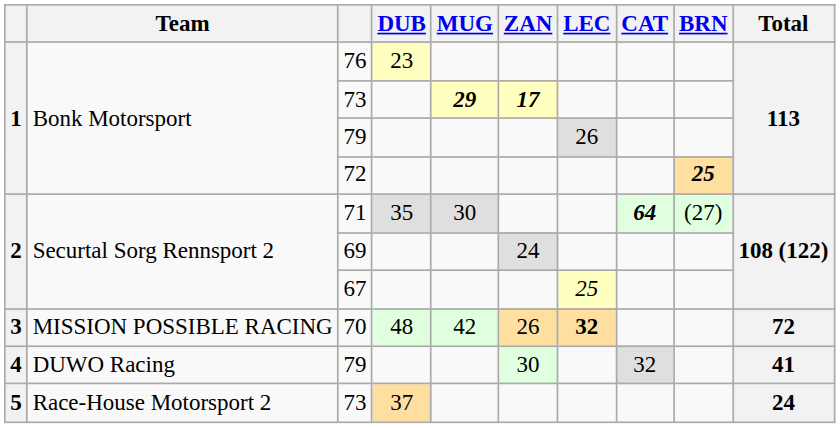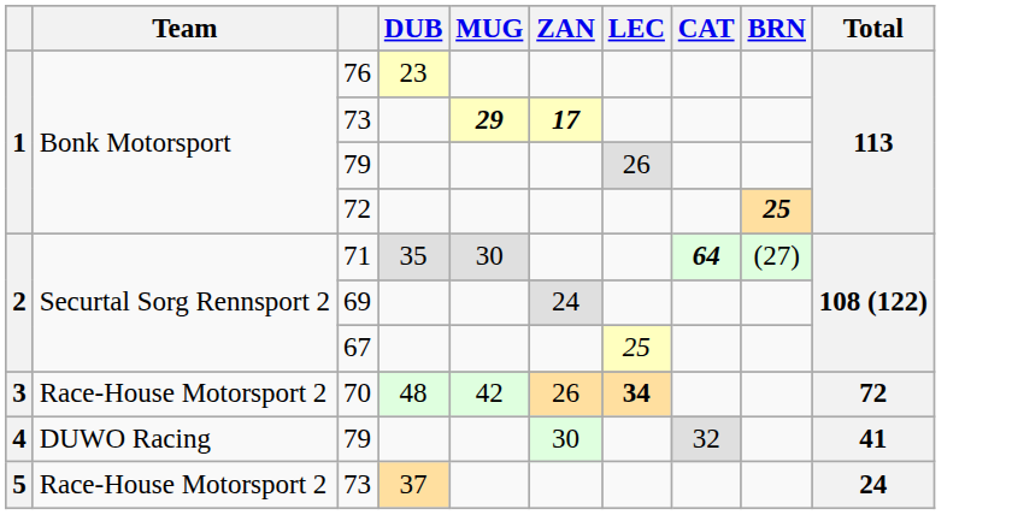 <table class="wikitable" style="font-size: 85%; text-align:center;">
 <tr>
 <th></th>
 <th>Team</th>
 <th></th>
 <th><a href='#'>DUB</a><br></th>
 <th><a href='#'>MUG</a><br></th>
 <th><a href='#'>ZAN</a><br></th>
 <th><a href='#'>LEC</a><br></th>
 <th><a href='#'>CAT</a><br></th>
 <th><a href='#'>BRN</a><br></th>
 <th>Total</th>
 </tr>
 <tr>
 <th rowspan=4>1</th>
 <td rowspan=4 align=left> Bonk Motorsport</td>
 <td align=center>76</td>
 <td style="background:#FFFFBF;">23</td>
 <td></td>
 <td></td>
 <td></td>
 <td></td>
 <td></td>
 <th rowspan=4>113</th>
 </tr>
 <tr>
 <td align=center>73</td>
 <td></td>
 <td style="background:#FFFFBF;"><strong><em>29</em></strong></td>
 <td style="background:#FFFFBF;"><strong><em>17</em></strong></td>
 <td></td>
 <td></td>
 <td></td>
 </tr>
 <tr>
 <td align=center>79</td>
 <td></td>
 <td></td>
 <td></td>
 <td style="background:#DFDFDF;">26</td>
 <td></td>
 <td></td>
 </tr>
 <tr>
 <td align=center>72</td>
 <td></td>
 <td></td>
 <td></td>
 <td></td>
 <td></td>
 <td style="background:#FFDF9F;"><strong><em>25</em></strong></td>
 </tr>
 <tr>
 <th rowspan=3>2</th>
 <td rowspan=3 align=left> Securtal Sorg Rennsport 2</td>
 <td align=center>71</td>
 <td style="background:#DFDFDF;">35</td>
 <td style="background:#DFDFDF;">30</td>
 <td></td>
 <td></td>
 <td style="background:#DFFFDF;"><strong><em>64</em></strong></td>
 <td style="background:#DFFFDF;">(27)</td>
 <th rowspan=3>108 (122)</th>
 </tr>
 <tr>
 <td align=center>69</td>
 <td></td>
 <td></td>
 <td style="background:#DFDFDF;">24</td>
 <td></td>
 <td></td>
 <td></td>
 </tr>
 <tr>
 <td align=center>67</td>
 <td></td>
 <td></td>
 <td></td>
 <td style="background:#FFFFBF;"><em>25</em></td>
 <td></td>
 <td></td>
 </tr>
 <tr>
 <th>3</th>
-<td align=left> MISSION POSSIBLE RACING</td>
+<td align=left> Race-House Motorsport 2</td>
 <td align=center>70</td>
 <td style="background:#DFFFDF;">48</td>
 <td style="background:#DFFFDF;">42</td>
 <td style="background:#FFDF9F;">26</td>
-<td style="background:#FFDF9F;"><strong>32</strong></td>
+<td style="background:#FFDF9F;"><strong>34</strong></td>
 <td></td>
 <td></td>
 <th>72</th>
 </tr>
 <tr>
 <th>4</th>
 <td align=left> DUWO Racing</td>
 <td align=center>79</td>
 <td></td>
 <td></td>
 <td style="background:#DFFFDF;">30</td>
 <td></td>
 <td style="background:#DFDFDF;">32</td>
 <td></td>
 <th>41</th>
 </tr>
 <tr>
 <th>5</th>
 <td align=left> Race-House Motorsport 2</td>
 <td align=center>73</td>
 <td style="background:#FFDF9F;">37</td>
 <td></td>
 <td></td>
 <td></td>
 <td></td>
 <td></td>
 <th>24</th>
 </tr>
 </table>
